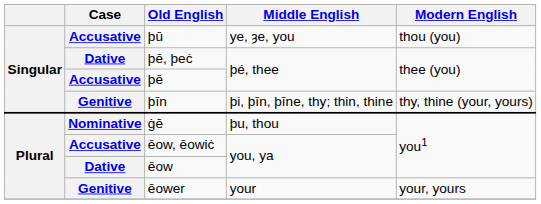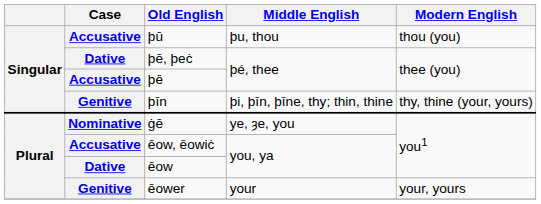 <table class="wikitable">
 <tr>
 <th></th>
 <th>Case</th>
 <th><a href='#'>Old English</a></th>
 <th><a href='#'>Middle English</a></th>
 <th><a href='#'>Modern English</a></th>
 </tr>
 <tr>
 <th rowspan="4">Singular</th>
 <th><a href='#'>Accusative</a></th>
 <td>þū</td>
-<td>ye, ȝe, you</td>
+<td>þu, thou</td>
 <td>thou (you)</td>
 </tr>
 <tr>
 <th><a href='#'>Dative</a></th>
 <td>þē, þeċ</td>
 <td rowspan="2">þé, thee</td>
 <td rowspan="2">thee (you)</td>
 </tr>
 <tr>
 <th><a href='#'>Accusative</a></th>
 <td>þē</td>
 </tr>
 <tr>
 <th><a href='#'>Genitive</a></th>
 <td>þīn</td>
 <td>þi, þīn, þīne, thy; thin, thine</td>
 <td>thy, thine (your, yours)</td>
 </tr>
 <tr style="border-top:2px solid;">
 <th rowspan="4">Plural</th>
 <th><a href='#'>Nominative</a></th>
 <td>ġē</td>
-<td>þu, thou</td>
+<td>ye, ȝe, you</td>
 <td rowspan="3">you<sup>1</sup></td>
 </tr>
 <tr>
 <th><a href='#'>Accusative</a></th>
 <td>ēow, ēowiċ</td>
 <td rowspan="2">you, ya</td>
 </tr>
 <tr>
 <th><a href='#'>Dative</a></th>
 <td>ēow</td>
 </tr>
 <tr>
 <th><a href='#'>Genitive</a></th>
 <td>ēower</td>
 <td>your</td>
 <td>your, yours</td>
 </tr>
 <tr>
 </tr>
 </table>
